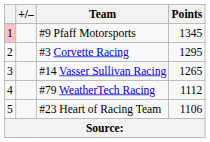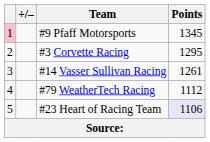 <table class="wikitable" style="font-size: 95%;">
 <tr>
 <th scope="col"></th>
 <th scope="col">+/–</th>
 <th scope="col">Team</th>
 <th scope="col">Points</th>
 </tr>
 <tr>
 <td align=center style="background: pink;">1</td>
 <td align="left"></td>
 <td> #9 Pfaff Motorsports</td>
 <td align=right>1345</td>
 </tr>
 <tr>
 <td align=center>2</td>
 <td align="left"></td>
 <td> #3 <a href='#'>Corvette Racing</a></td>
 <td align=right>1295</td>
 </tr>
 <tr>
 <td align=center>3</td>
 <td align="left"></td>
 <td> #14 <a href='#'>Vasser Sullivan Racing</a></td>
-<td align=right>1265</td>
+<td align=right>1261</td>
 </tr>
 <tr>
 <td align=center>4</td>
 <td align="left"></td>
 <td> #79 <a href='#'>WeatherTech Racing</a></td>
 <td align=right>1112</td>
 </tr>
 <tr>
 <td align=center>5</td>
 <td align="left"></td>
 <td> #23 Heart of Racing Team</td>
-<td align=right>1106</td>
+<td align=right style="background: lavender;">1106</td>
 </tr>
 <tr>
 <th colspan=5>Source:</th>
 </tr>
 </table>
